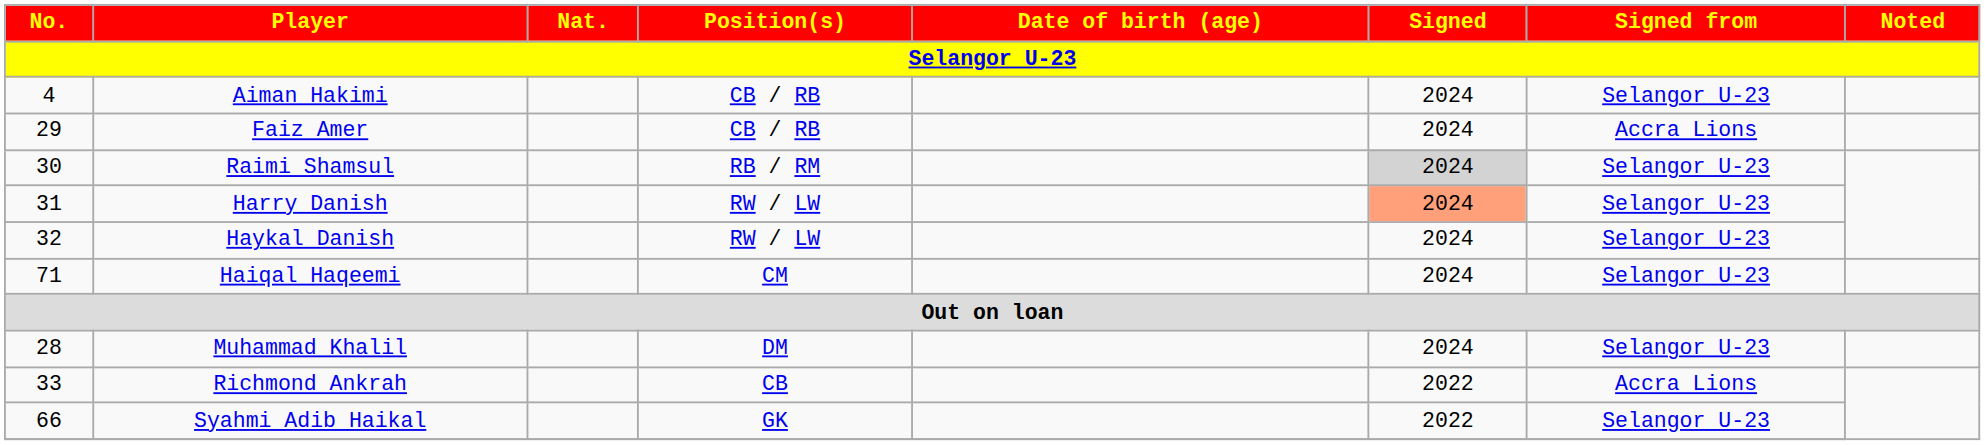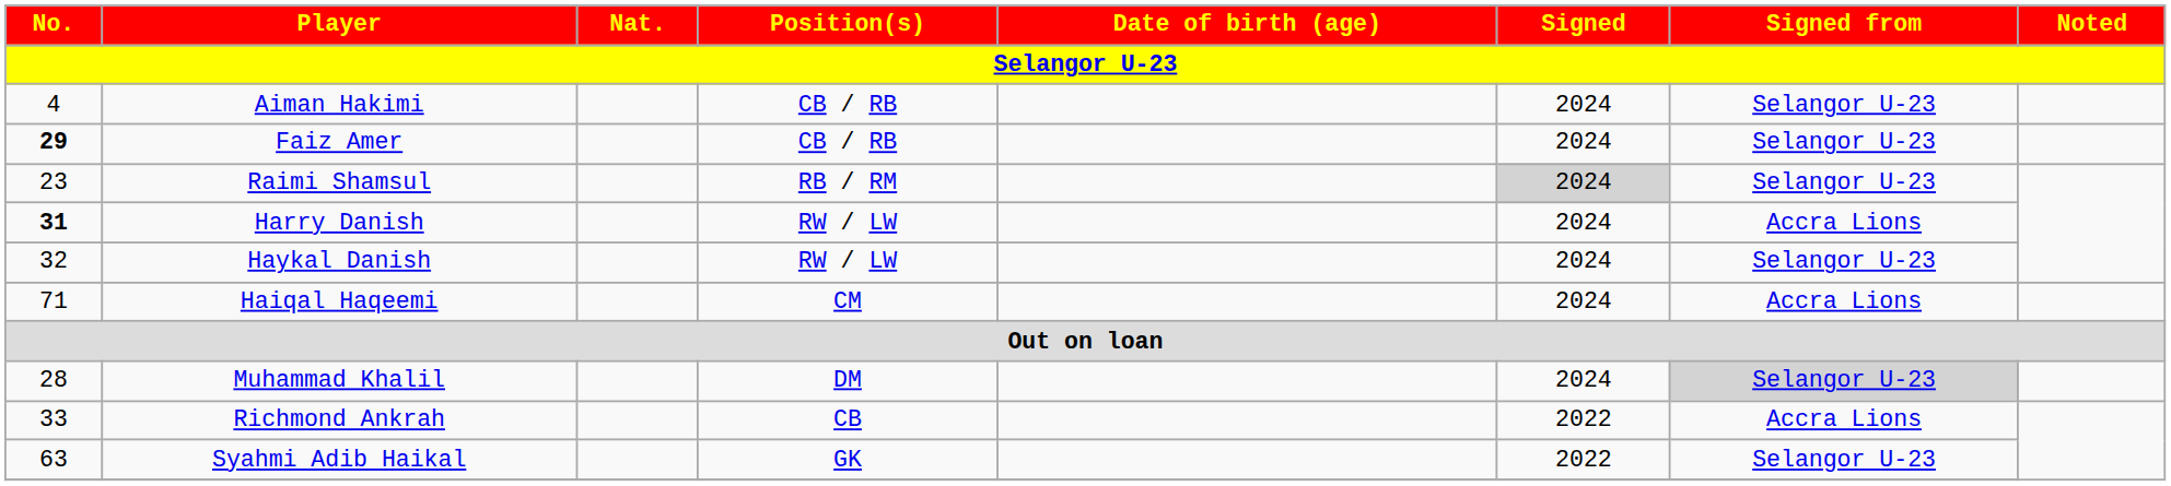 <table class="wikitable" style="text-align:center;font-size:90%;width:85%">
 <tr>
 <th style="background:red;color:yellow;text-align:center;width:10x";>No.</th>
 <th style="background:red;color:yellow;text-align:center;width:160x";>Player</th>
 <th style="background:red;color:yellow;text-align:center;width:10x";>Nat.</th>
 <th style="background:red;color:yellow;text-align:center;width:80x";>Position(s)</th>
 <th style="background:red;color:yellow;text-align:center;width:160x";>Date of birth (age)</th>
 <th style="background:red;color:yellow;text-align:center;width:20x";>Signed</th>
 <th style="background:red;color:yellow;text-align:center;width:180x";>Signed from</th>
 <th style="background:red;color:yellow;text-align:center;width:20x";>Noted</th>
 </tr>
 <tr>
 <th colspan="9" style="background:yellow;color:red;text-align:center"><a href='#'>Selangor U-23</a></th>
 </tr>
 <tr>
 <td>4</td>
 <td><a href='#'>Aiman Hakimi</a></td>
 <td></td>
 <td><a href='#'>CB</a> / <a href='#'>RB</a></td>
 <td></td>
 <td>2024</td>
 <td><a href='#'>Selangor U-23</a></td>
 <td></td>
 </tr>
 <tr>
-<td>29</td>
+<td><strong>29</strong></td>
 <td><a href='#'>Faiz Amer</a></td>
 <td></td>
 <td><a href='#'>CB</a> / <a href='#'>RB</a></td>
 <td></td>
 <td>2024</td>
-<td> <a href='#'>Accra Lions</a></td>
+<td><a href='#'>Selangor U-23</a></td>
 <td></td>
 </tr>
 <tr>
-<td>30</td>
+<td>23</td>
 <td><a href='#'>Raimi Shamsul</a></td>
 <td></td>
 <td><a href='#'>RB</a> / <a href='#'>RM</a></td>
 <td></td>
 <td style="background: lightgrey;">2024</td>
 <td><a href='#'>Selangor U-23</a></td>
 </tr>
 <tr>
-<td>31</td>
+<td><strong>31</strong></td>
 <td><a href='#'>Harry Danish</a></td>
 <td></td>
 <td><a href='#'>RW</a> / <a href='#'>LW</a></td>
 <td></td>
-<td style="background: lightsalmon;">2024</td>
-<td><a href='#'>Selangor U-23</a></td>
+<td>2024</td>
+<td> <a href='#'>Accra Lions</a></td>
 </tr>
 <tr>
 <td>32</td>
 <td><a href='#'>Haykal Danish</a></td>
 <td></td>
 <td><a href='#'>RW</a> / <a href='#'>LW</a></td>
 <td></td>
 <td>2024</td>
 <td><a href='#'>Selangor U-23</a></td>
 </tr>
 <tr>
 <td>71</td>
 <td><a href='#'>Haiqal Haqeemi</a></td>
 <td></td>
 <td><a href='#'>CM</a></td>
 <td></td>
 <td>2024</td>
-<td><a href='#'>Selangor U-23</a></td>
+<td> <a href='#'>Accra Lions</a></td>
 <td></td>
 </tr>
 <tr>
 <th colspan="9" style="background:#dcdcdc; text-align:center;">Out on loan</th>
 </tr>
 <tr>
 <td>28</td>
 <td><a href='#'>Muhammad Khalil</a></td>
 <td></td>
 <td><a href='#'>DM</a></td>
 <td></td>
 <td>2024</td>
-<td><a href='#'>Selangor U-23</a></td>
+<td style="background: lightgrey;"><a href='#'>Selangor U-23</a></td>
 <td></td>
 </tr>
 <tr>
 <td>33</td>
 <td><a href='#'>Richmond Ankrah</a></td>
 <td></td>
 <td><a href='#'>CB</a></td>
 <td></td>
 <td>2022</td>
 <td> <a href='#'>Accra Lions</a></td>
 </tr>
 <tr>
-<td>66</td>
+<td>63</td>
 <td><a href='#'>Syahmi Adib Haikal</a></td>
 <td></td>
 <td><a href='#'>GK</a></td>
 <td></td>
 <td>2022</td>
 <td><a href='#'>Selangor U-23</a></td>
 </tr>
 <tr>
 </tr>
 </table>
